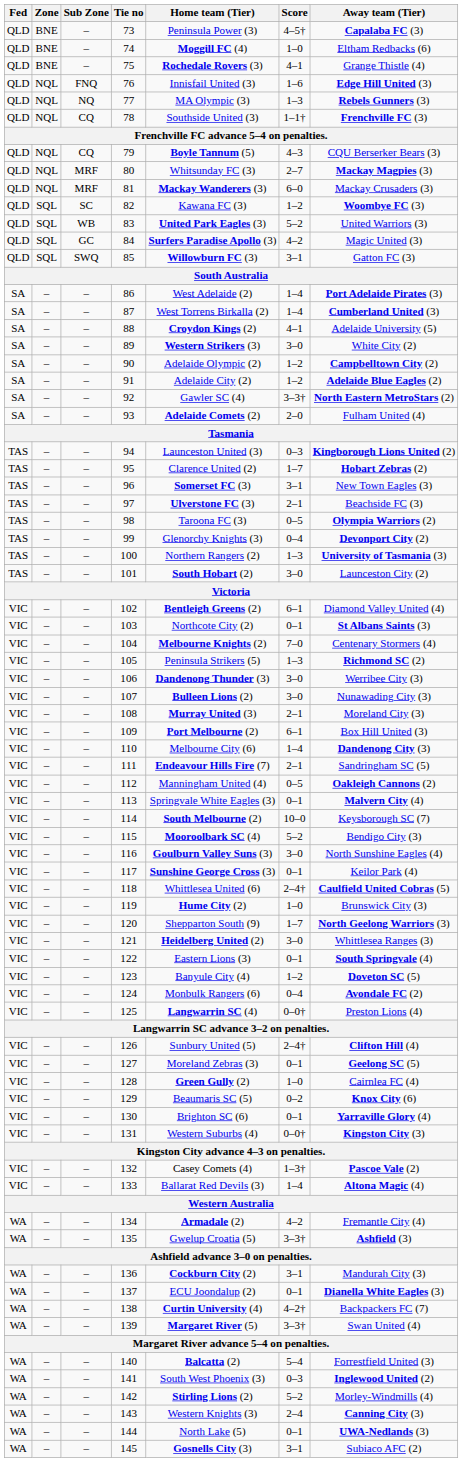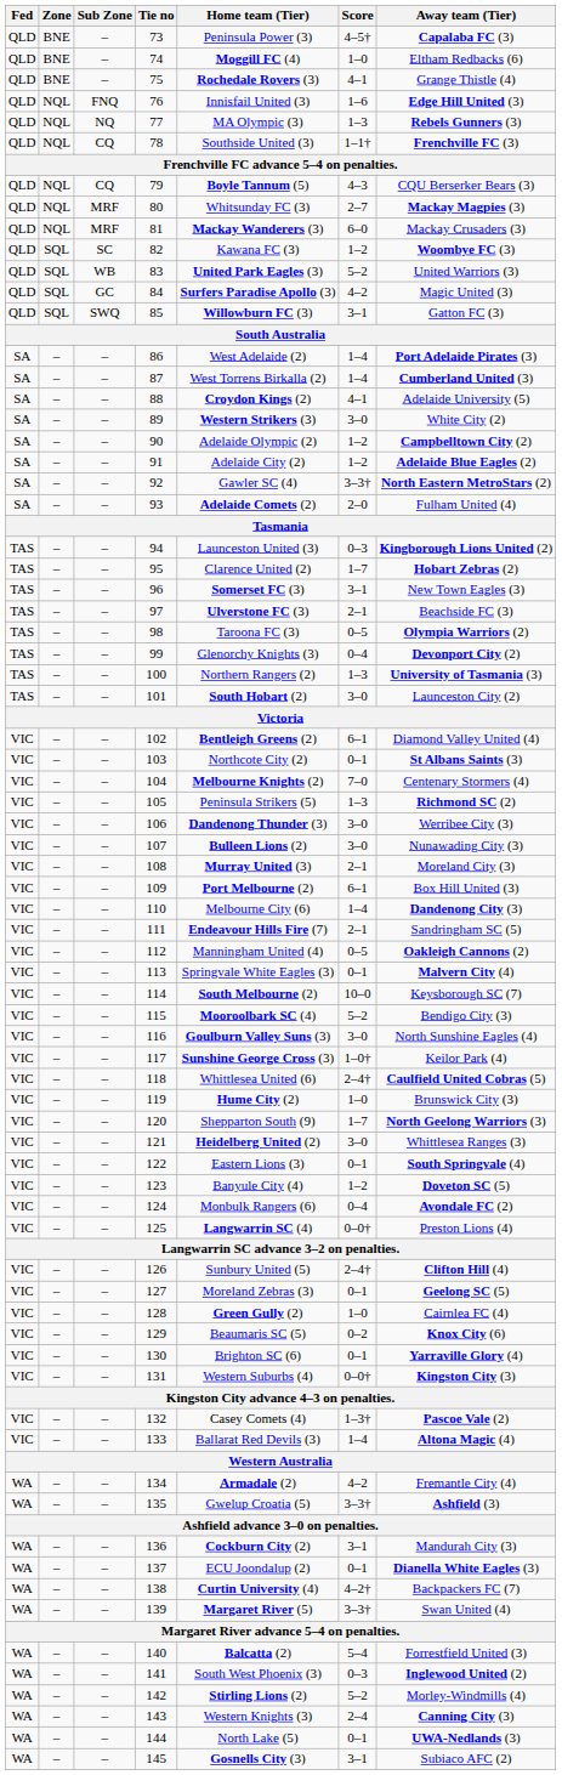 <table class="wikitable" style="text-align:center">
 <tr>
 <th>Fed</th>
 <th>Zone</th>
 <th>Sub Zone</th>
 <th>Tie no</th>
 <th>Home team (Tier)</th>
 <th>Score</th>
 <th>Away team (Tier)</th>
 </tr>
 <tr>
 <td>QLD</td>
 <td>BNE</td>
 <td>–</td>
 <td>73</td>
 <td><a href='#'>Peninsula Power</a> (3)</td>
 <td>4–5†</td>
 <td><strong><a href='#'>Capalaba FC</a></strong> (3)</td>
 </tr>
 <tr>
 <td>QLD</td>
 <td>BNE</td>
 <td>–</td>
 <td>74</td>
 <td><strong><a href='#'>Moggill FC</a></strong> (4)</td>
 <td>1–0</td>
 <td><a href='#'>Eltham Redbacks</a> (6)</td>
 </tr>
 <tr>
 <td>QLD</td>
 <td>BNE</td>
 <td>–</td>
 <td>75</td>
 <td><strong><a href='#'>Rochedale Rovers</a></strong> (3)</td>
 <td>4–1</td>
 <td><a href='#'>Grange Thistle</a> (4)</td>
 </tr>
 <tr>
 <td>QLD</td>
 <td>NQL</td>
 <td>FNQ</td>
 <td>76</td>
 <td><a href='#'>Innisfail United</a> (3)</td>
 <td>1–6</td>
 <td><strong><a href='#'>Edge Hill United</a></strong> (3)</td>
 </tr>
 <tr>
 <td>QLD</td>
 <td>NQL</td>
 <td>NQ</td>
 <td>77</td>
 <td><a href='#'>MA Olympic</a> (3)</td>
 <td>1–3</td>
 <td><strong><a href='#'>Rebels Gunners</a></strong> (3)</td>
 </tr>
 <tr>
 <td>QLD</td>
 <td>NQL</td>
 <td>CQ</td>
 <td>78</td>
 <td><a href='#'>Southside United</a> (3)</td>
 <td>1–1†</td>
 <td><strong><a href='#'>Frenchville FC</a></strong> (3)</td>
 </tr>
 <tr>
 <th colspan=7>Frenchville FC advance 5–4 on penalties.</th>
 </tr>
 <tr>
 <td>QLD</td>
 <td>NQL</td>
 <td>CQ</td>
 <td>79</td>
 <td><strong><a href='#'>Boyle Tannum</a></strong> (5)</td>
 <td>4–3</td>
 <td><a href='#'>CQU Berserker Bears</a> (3)</td>
 </tr>
 <tr>
 <td>QLD</td>
 <td>NQL</td>
 <td>MRF</td>
 <td>80</td>
 <td><a href='#'>Whitsunday FC</a> (3)</td>
 <td>2–7</td>
 <td><strong><a href='#'>Mackay Magpies</a></strong> (3)</td>
 </tr>
 <tr>
 <td>QLD</td>
 <td>NQL</td>
 <td>MRF</td>
 <td>81</td>
 <td><strong><a href='#'>Mackay Wanderers</a></strong> (3)</td>
 <td>6–0</td>
 <td><a href='#'>Mackay Crusaders</a> (3)</td>
 </tr>
 <tr>
 <td>QLD</td>
 <td>SQL</td>
 <td>SC</td>
 <td>82</td>
 <td><a href='#'>Kawana FC</a> (3)</td>
 <td>1–2</td>
 <td><strong><a href='#'>Woombye FC</a></strong> (3)</td>
 </tr>
 <tr>
 <td>QLD</td>
 <td>SQL</td>
 <td>WB</td>
 <td>83</td>
 <td><strong><a href='#'>United Park Eagles</a></strong> (3)</td>
 <td>5–2</td>
 <td><a href='#'>United Warriors</a> (3)</td>
 </tr>
 <tr>
 <td>QLD</td>
 <td>SQL</td>
 <td>GC</td>
 <td>84</td>
 <td><strong><a href='#'>Surfers Paradise Apollo</a></strong> (3)</td>
 <td>4–2</td>
 <td><a href='#'>Magic United</a> (3)</td>
 </tr>
 <tr>
 <td>QLD</td>
 <td>SQL</td>
 <td>SWQ</td>
 <td>85</td>
 <td><strong><a href='#'>Willowburn FC</a></strong> (3)</td>
 <td>3–1</td>
 <td><a href='#'>Gatton FC</a> (3)</td>
 </tr>
 <tr>
 <th colspan=7><a href='#'>South Australia</a></th>
 </tr>
 <tr>
 <td>SA</td>
 <td>–</td>
 <td>–</td>
 <td>86</td>
 <td><a href='#'>West Adelaide</a> (2)</td>
 <td>1–4</td>
 <td><strong><a href='#'>Port Adelaide Pirates</a></strong> (3)</td>
 </tr>
 <tr>
 <td>SA</td>
 <td>–</td>
 <td>–</td>
 <td>87</td>
 <td><a href='#'>West Torrens Birkalla</a> (2)</td>
 <td>1–4</td>
 <td><strong><a href='#'>Cumberland United</a></strong> (3)</td>
 </tr>
 <tr>
 <td>SA</td>
 <td>–</td>
 <td>–</td>
 <td>88</td>
 <td><strong><a href='#'>Croydon Kings</a></strong> (2)</td>
 <td>4–1</td>
 <td><a href='#'>Adelaide University</a> (5)</td>
 </tr>
 <tr>
 <td>SA</td>
 <td>–</td>
 <td>–</td>
 <td>89</td>
 <td><strong><a href='#'>Western Strikers</a></strong> (3)</td>
 <td>3–0</td>
 <td><a href='#'>White City</a> (2)</td>
 </tr>
 <tr>
 <td>SA</td>
 <td>–</td>
 <td>–</td>
 <td>90</td>
 <td><a href='#'>Adelaide Olympic</a> (2)</td>
 <td>1–2</td>
 <td><strong><a href='#'>Campbelltown City</a></strong> (2)</td>
 </tr>
 <tr>
 <td>SA</td>
 <td>–</td>
 <td>–</td>
 <td>91</td>
 <td><a href='#'>Adelaide City</a> (2)</td>
 <td>1–2</td>
 <td><strong><a href='#'>Adelaide Blue Eagles</a></strong> (2)</td>
 </tr>
 <tr>
 <td>SA</td>
 <td>–</td>
 <td>–</td>
 <td>92</td>
 <td><a href='#'>Gawler SC</a> (4)</td>
 <td>3–3†</td>
 <td><strong><a href='#'>North Eastern MetroStars</a></strong> (2)</td>
 </tr>
 <tr>
 <td>SA</td>
 <td>–</td>
 <td>–</td>
 <td>93</td>
 <td><strong><a href='#'>Adelaide Comets</a></strong> (2)</td>
 <td>2–0</td>
 <td><a href='#'>Fulham United</a> (4)</td>
 </tr>
 <tr>
 <th colspan=7><a href='#'>Tasmania</a></th>
 </tr>
 <tr>
 <td>TAS</td>
 <td>–</td>
 <td>–</td>
 <td>94</td>
 <td><a href='#'>Launceston United</a> (3)</td>
 <td>0–3</td>
 <td><strong><a href='#'>Kingborough Lions United</a></strong> (2)</td>
 </tr>
 <tr>
 <td>TAS</td>
 <td>–</td>
 <td>–</td>
 <td>95</td>
 <td><a href='#'>Clarence United</a> (2)</td>
 <td>1–7</td>
 <td><strong><a href='#'>Hobart Zebras</a></strong> (2)</td>
 </tr>
 <tr>
 <td>TAS</td>
 <td>–</td>
 <td>–</td>
 <td>96</td>
 <td><strong><a href='#'>Somerset FC</a></strong> (3)</td>
 <td>3–1</td>
 <td><a href='#'>New Town Eagles</a> (3)</td>
 </tr>
 <tr>
 <td>TAS</td>
 <td>–</td>
 <td>–</td>
 <td>97</td>
 <td><strong><a href='#'>Ulverstone FC</a></strong> (3)</td>
 <td>2–1</td>
 <td><a href='#'>Beachside FC</a> (3)</td>
 </tr>
 <tr>
 <td>TAS</td>
 <td>–</td>
 <td>–</td>
 <td>98</td>
 <td><a href='#'>Taroona FC</a> (3)</td>
 <td>0–5</td>
 <td><strong><a href='#'>Olympia Warriors</a></strong> (2)</td>
 </tr>
 <tr>
 <td>TAS</td>
 <td>–</td>
 <td>–</td>
 <td>99</td>
 <td><a href='#'>Glenorchy Knights</a> (3)</td>
 <td>0–4</td>
 <td><strong><a href='#'>Devonport City</a></strong> (2)</td>
 </tr>
 <tr>
 <td>TAS</td>
 <td>–</td>
 <td>–</td>
 <td>100</td>
 <td><a href='#'>Northern Rangers</a> (2)</td>
 <td>1–3</td>
 <td><strong><a href='#'>University of Tasmania</a></strong> (3)</td>
 </tr>
 <tr>
 <td>TAS</td>
 <td>–</td>
 <td>–</td>
 <td>101</td>
 <td><strong><a href='#'>South Hobart</a></strong> (2)</td>
 <td>3–0</td>
 <td><a href='#'>Launceston City</a> (2)</td>
 </tr>
 <tr>
 <th colspan=7><a href='#'>Victoria</a></th>
 </tr>
 <tr>
 <td>VIC</td>
 <td>–</td>
 <td>–</td>
 <td>102</td>
 <td><strong><a href='#'>Bentleigh Greens</a></strong> (2)</td>
 <td>6–1</td>
 <td><a href='#'>Diamond Valley United</a> (4)</td>
 </tr>
 <tr>
 <td>VIC</td>
 <td>–</td>
 <td>–</td>
 <td>103</td>
 <td><a href='#'>Northcote City</a> (2)</td>
 <td>0–1</td>
 <td><strong><a href='#'>St Albans Saints</a></strong> (3)</td>
 </tr>
 <tr>
 <td>VIC</td>
 <td>–</td>
 <td>–</td>
 <td>104</td>
 <td><strong><a href='#'>Melbourne Knights</a></strong> (2)</td>
 <td>7–0</td>
 <td><a href='#'>Centenary Stormers</a> (4)</td>
 </tr>
 <tr>
 <td>VIC</td>
 <td>–</td>
 <td>–</td>
 <td>105</td>
 <td><a href='#'>Peninsula Strikers</a> (5)</td>
 <td>1–3</td>
 <td><strong><a href='#'>Richmond SC</a></strong> (2)</td>
 </tr>
 <tr>
 <td>VIC</td>
 <td>–</td>
 <td>–</td>
 <td>106</td>
 <td><strong><a href='#'>Dandenong Thunder</a></strong> (3)</td>
 <td>3–0</td>
 <td><a href='#'>Werribee City</a> (3)</td>
 </tr>
 <tr>
 <td>VIC</td>
 <td>–</td>
 <td>–</td>
 <td>107</td>
 <td><strong><a href='#'>Bulleen Lions</a></strong> (2)</td>
 <td>3–0</td>
 <td><a href='#'>Nunawading City</a> (3)</td>
 </tr>
 <tr>
 <td>VIC</td>
 <td>–</td>
 <td>–</td>
 <td>108</td>
 <td><strong><a href='#'>Murray United</a></strong> (3)</td>
 <td>2–1</td>
 <td><a href='#'>Moreland City</a> (3)</td>
 </tr>
 <tr>
 <td>VIC</td>
 <td>–</td>
 <td>–</td>
 <td>109</td>
 <td><strong><a href='#'>Port Melbourne</a></strong> (2)</td>
 <td>6–1</td>
 <td><a href='#'>Box Hill United</a> (3)</td>
 </tr>
 <tr>
 <td>VIC</td>
 <td>–</td>
 <td>–</td>
 <td>110</td>
 <td><a href='#'>Melbourne City</a> (6)</td>
 <td>1–4</td>
 <td><strong><a href='#'>Dandenong City</a></strong> (3)</td>
 </tr>
 <tr>
 <td>VIC</td>
 <td>–</td>
 <td>–</td>
 <td>111</td>
 <td><strong><a href='#'>Endeavour Hills Fire</a></strong> (7)</td>
 <td>2–1</td>
 <td><a href='#'>Sandringham SC</a> (5)</td>
 </tr>
 <tr>
 <td>VIC</td>
 <td>–</td>
 <td>–</td>
 <td>112</td>
 <td><a href='#'>Manningham United</a> (4)</td>
 <td>0–5</td>
 <td><strong><a href='#'>Oakleigh Cannons</a></strong> (2)</td>
 </tr>
 <tr>
 <td>VIC</td>
 <td>–</td>
 <td>–</td>
 <td>113</td>
 <td><a href='#'>Springvale White Eagles</a> (3)</td>
 <td>0–1</td>
 <td><strong><a href='#'>Malvern City</a></strong> (4)</td>
 </tr>
 <tr>
 <td>VIC</td>
 <td>–</td>
 <td>–</td>
 <td>114</td>
 <td><strong><a href='#'>South Melbourne</a></strong> (2)</td>
 <td>10–0</td>
 <td><a href='#'>Keysborough SC</a> (7)</td>
 </tr>
 <tr>
 <td>VIC</td>
 <td>–</td>
 <td>–</td>
 <td>115</td>
 <td><strong><a href='#'>Mooroolbark SC</a></strong> (4)</td>
 <td>5–2</td>
 <td><a href='#'>Bendigo City</a> (3)</td>
 </tr>
 <tr>
 <td>VIC</td>
 <td>–</td>
 <td>–</td>
 <td>116</td>
 <td><strong><a href='#'>Goulburn Valley Suns</a></strong> (3)</td>
 <td>3–0</td>
 <td><a href='#'>North Sunshine Eagles</a> (4)</td>
 </tr>
 <tr>
 <td>VIC</td>
 <td>–</td>
 <td>–</td>
 <td>117</td>
 <td><strong><a href='#'>Sunshine George Cross</a></strong> (3)</td>
-<td>0–1</td>
+<td>1–0†</td>
 <td><a href='#'>Keilor Park</a> (4)</td>
 </tr>
 <tr>
 <td>VIC</td>
 <td>–</td>
 <td>–</td>
 <td>118</td>
 <td><a href='#'>Whittlesea United</a> (6)</td>
 <td>2–4†</td>
 <td><strong><a href='#'>Caulfield United Cobras</a></strong> (5)</td>
 </tr>
 <tr>
 <td>VIC</td>
 <td>–</td>
 <td>–</td>
 <td>119</td>
 <td><strong><a href='#'>Hume City</a></strong> (2)</td>
 <td>1–0</td>
 <td><a href='#'>Brunswick City</a> (3)</td>
 </tr>
 <tr>
 <td>VIC</td>
 <td>–</td>
 <td>–</td>
 <td>120</td>
 <td><a href='#'>Shepparton South</a> (9)</td>
 <td>1–7</td>
 <td><strong><a href='#'>North Geelong Warriors</a></strong> (3)</td>
 </tr>
 <tr>
 <td>VIC</td>
 <td>–</td>
 <td>–</td>
 <td>121</td>
 <td><strong><a href='#'>Heidelberg United</a></strong> (2)</td>
 <td>3–0</td>
 <td><a href='#'>Whittlesea Ranges</a> (3)</td>
 </tr>
 <tr>
 <td>VIC</td>
 <td>–</td>
 <td>–</td>
 <td>122</td>
 <td><a href='#'>Eastern Lions</a> (3)</td>
 <td>0–1</td>
 <td><strong><a href='#'>South Springvale</a></strong> (4)</td>
 </tr>
 <tr>
 <td>VIC</td>
 <td>–</td>
 <td>–</td>
 <td>123</td>
 <td><a href='#'>Banyule City</a> (4)</td>
 <td>1–2</td>
 <td><strong><a href='#'>Doveton SC</a></strong> (5)</td>
 </tr>
 <tr>
 <td>VIC</td>
 <td>–</td>
 <td>–</td>
 <td>124</td>
 <td><a href='#'>Monbulk Rangers</a> (6)</td>
 <td>0–4</td>
 <td><strong><a href='#'>Avondale FC</a></strong> (2)</td>
 </tr>
 <tr>
 <td>VIC</td>
 <td>–</td>
 <td>–</td>
 <td>125</td>
 <td><strong><a href='#'>Langwarrin SC</a></strong> (4)</td>
 <td>0–0†</td>
 <td><a href='#'>Preston Lions</a> (4)</td>
 </tr>
 <tr>
 <th colspan=7>Langwarrin SC advance 3–2 on penalties.</th>
 </tr>
 <tr>
 <td>VIC</td>
 <td>–</td>
 <td>–</td>
 <td>126</td>
 <td><a href='#'>Sunbury United</a> (5)</td>
 <td>2–4†</td>
 <td><strong><a href='#'>Clifton Hill</a></strong> (4)</td>
 </tr>
 <tr>
 <td>VIC</td>
 <td>–</td>
 <td>–</td>
 <td>127</td>
 <td><a href='#'>Moreland Zebras</a> (3)</td>
 <td>0–1</td>
 <td><strong><a href='#'>Geelong SC</a></strong> (5)</td>
 </tr>
 <tr>
 <td>VIC</td>
 <td>–</td>
 <td>–</td>
 <td>128</td>
 <td><strong><a href='#'>Green Gully</a></strong> (2)</td>
 <td>1–0</td>
 <td><a href='#'>Cairnlea FC</a> (4)</td>
 </tr>
 <tr>
 <td>VIC</td>
 <td>–</td>
 <td>–</td>
 <td>129</td>
 <td><a href='#'>Beaumaris SC</a> (5)</td>
 <td>0–2</td>
 <td><strong><a href='#'>Knox City</a></strong> (6)</td>
 </tr>
 <tr>
 <td>VIC</td>
 <td>–</td>
 <td>–</td>
 <td>130</td>
 <td><a href='#'>Brighton SC</a> (6)</td>
 <td>0–1</td>
 <td><strong><a href='#'>Yarraville Glory</a></strong> (4)</td>
 </tr>
 <tr>
 <td>VIC</td>
 <td>–</td>
 <td>–</td>
 <td>131</td>
 <td><a href='#'>Western Suburbs</a> (4)</td>
 <td>0–0†</td>
 <td><strong><a href='#'>Kingston City</a></strong> (3)</td>
 </tr>
 <tr>
 <th colspan=7>Kingston City advance 4–3 on penalties.</th>
 </tr>
 <tr>
 <td>VIC</td>
 <td>–</td>
 <td>–</td>
 <td>132</td>
 <td>Casey Comets (4)</td>
 <td>1–3†</td>
 <td><strong><a href='#'>Pascoe Vale</a></strong> (2)</td>
 </tr>
 <tr>
 <td>VIC</td>
 <td>–</td>
 <td>–</td>
 <td>133</td>
 <td><a href='#'>Ballarat Red Devils</a> (3)</td>
 <td>1–4</td>
 <td><strong><a href='#'>Altona Magic</a></strong> (4)</td>
 </tr>
 <tr>
 <th colspan=7><a href='#'>Western Australia</a></th>
 </tr>
 <tr>
 <td>WA</td>
 <td>–</td>
 <td>–</td>
 <td>134</td>
 <td><strong><a href='#'>Armadale</a></strong> (2)</td>
 <td>4–2</td>
 <td><a href='#'>Fremantle City</a> (4)</td>
 </tr>
 <tr>
 <td>WA</td>
 <td>–</td>
 <td>–</td>
 <td>135</td>
 <td><a href='#'>Gwelup Croatia</a> (5)</td>
 <td>3–3†</td>
 <td><strong><a href='#'>Ashfield</a></strong> (3)</td>
 </tr>
 <tr>
 <th colspan=7>Ashfield advance 3–0 on penalties.</th>
 </tr>
 <tr>
 <td>WA</td>
 <td>–</td>
 <td>–</td>
 <td>136</td>
 <td><strong><a href='#'>Cockburn City</a></strong> (2)</td>
 <td>3–1</td>
 <td><a href='#'>Mandurah City</a> (3)</td>
 </tr>
 <tr>
 <td>WA</td>
 <td>–</td>
 <td>–</td>
 <td>137</td>
 <td><a href='#'>ECU Joondalup</a> (2)</td>
 <td>0–1</td>
 <td><strong><a href='#'>Dianella White Eagles</a></strong> (3)</td>
 </tr>
 <tr>
 <td>WA</td>
 <td>–</td>
 <td>–</td>
 <td>138</td>
 <td><strong><a href='#'>Curtin University</a></strong> (4)</td>
 <td>4–2†</td>
 <td><a href='#'>Backpackers FC</a> (7)</td>
 </tr>
 <tr>
 <td>WA</td>
 <td>–</td>
 <td>–</td>
 <td>139</td>
 <td><strong><a href='#'>Margaret River</a></strong> (5)</td>
 <td>3–3†</td>
 <td><a href='#'>Swan United</a> (4)</td>
 </tr>
 <tr>
 <th colspan=7>Margaret River advance 5–4 on penalties.</th>
 </tr>
 <tr>
 <td>WA</td>
 <td>–</td>
 <td>–</td>
 <td>140</td>
 <td><strong><a href='#'>Balcatta</a></strong> (2)</td>
 <td>5–4</td>
 <td><a href='#'>Forrestfield United</a> (3)</td>
 </tr>
 <tr>
 <td>WA</td>
 <td>–</td>
 <td>–</td>
 <td>141</td>
 <td><a href='#'>South West Phoenix</a> (3)</td>
 <td>0–3</td>
 <td><strong><a href='#'>Inglewood United</a></strong> (2)</td>
 </tr>
 <tr>
 <td>WA</td>
 <td>–</td>
 <td>–</td>
 <td>142</td>
 <td><strong><a href='#'>Stirling Lions</a></strong> (2)</td>
 <td>5–2</td>
 <td><a href='#'>Morley-Windmills</a> (4)</td>
 </tr>
 <tr>
 <td>WA</td>
 <td>–</td>
 <td>–</td>
 <td>143</td>
 <td><a href='#'>Western Knights</a> (3)</td>
 <td>2–4</td>
 <td><strong><a href='#'>Canning City</a></strong> (3)</td>
 </tr>
 <tr>
 <td>WA</td>
 <td>–</td>
 <td>–</td>
 <td>144</td>
 <td><a href='#'>North Lake</a> (5)</td>
 <td>0–1</td>
 <td><strong><a href='#'>UWA-Nedlands</a></strong> (3)</td>
 </tr>
 <tr>
 <td>WA</td>
 <td>–</td>
 <td>–</td>
 <td>145</td>
 <td><strong><a href='#'>Gosnells City</a></strong> (3)</td>
 <td>3–1</td>
 <td><a href='#'>Subiaco AFC</a> (2)</td>
 </tr>
 </table>
